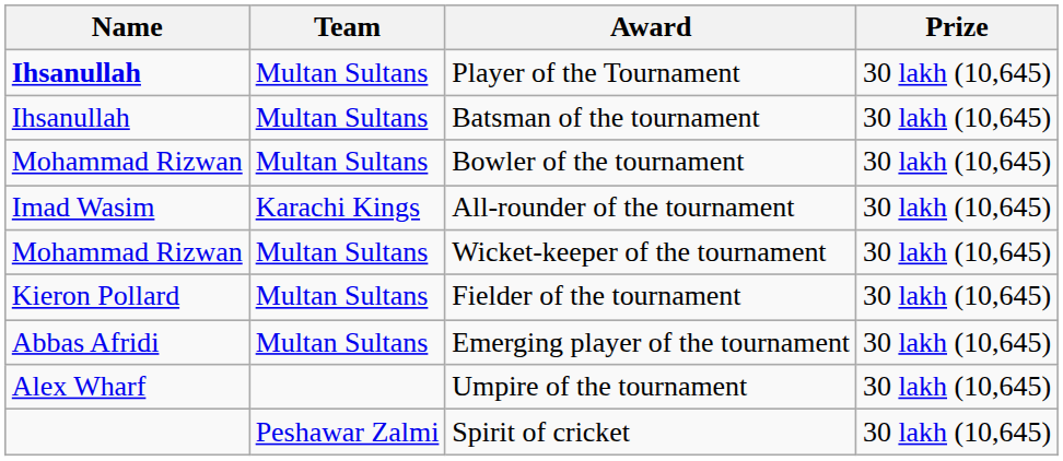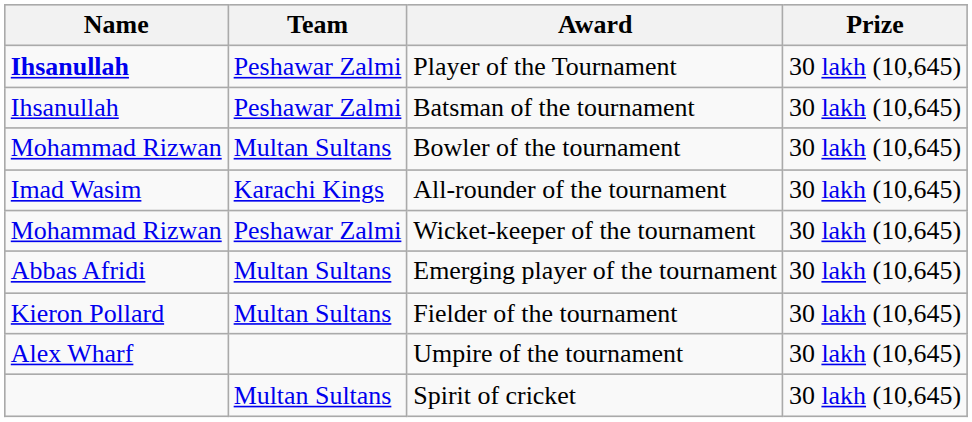 <table class="wikitable">
 <tr>
 <th>Name</th>
 <th>Team</th>
 <th>Award</th>
 <th>Prize</th>
 </tr>
 <tr>
 <td><strong><a href='#'>Ihsanullah</a></strong></td>
-<td><a href='#'>Multan Sultans</a></td>
+<td><a href='#'>Peshawar Zalmi</a></td>
 <td>Player of the Tournament</td>
 <td>30 <a href='#'>lakh</a> (10,645)</td>
 </tr>
 <tr>
 <td><a href='#'>Ihsanullah</a></td>
-<td><a href='#'>Multan Sultans</a></td>
+<td><a href='#'>Peshawar Zalmi</a></td>
 <td>Batsman of the tournament</td>
 <td>30 <a href='#'>lakh</a> (10,645)</td>
 </tr>
 <tr>
 <td><a href='#'>Mohammad Rizwan</a></td>
 <td><a href='#'>Multan Sultans</a></td>
 <td>Bowler of the tournament</td>
 <td>30 <a href='#'>lakh</a> (10,645)</td>
 </tr>
 <tr>
 <td><a href='#'>Imad Wasim</a></td>
 <td><a href='#'>Karachi Kings</a></td>
 <td>All-rounder of the tournament</td>
 <td>30 <a href='#'>lakh</a> (10,645)</td>
 </tr>
 <tr>
 <td><a href='#'>Mohammad Rizwan</a></td>
+<td><a href='#'>Peshawar Zalmi</a></td>
+<td>Wicket-keeper of the tournament</td>
+<td>30 <a href='#'>lakh</a> (10,645)</td>
+</tr>
+<tr>
+<td><a href='#'>Abbas Afridi</a></td>
 <td><a href='#'>Multan Sultans</a></td>
-<td>Wicket-keeper of the tournament</td>
+<td>Emerging player of the tournament</td>
 <td>30 <a href='#'>lakh</a> (10,645)</td>
 </tr>
 <tr>
 <td><a href='#'>Kieron Pollard</a></td>
 <td><a href='#'>Multan Sultans</a></td>
 <td>Fielder of the tournament</td>
-<td>30 <a href='#'>lakh</a> (10,645)</td>
-</tr>
-<tr>
-<td><a href='#'>Abbas Afridi</a></td>
-<td><a href='#'>Multan Sultans</a></td>
-<td>Emerging player of the tournament</td>
 <td>30 <a href='#'>lakh</a> (10,645)</td>
 </tr>
 <tr>
 <td><a href='#'>Alex Wharf</a></td>
 <td></td>
 <td>Umpire of the tournament</td>
 <td>30 <a href='#'>lakh</a> (10,645)</td>
 </tr>
 <tr>
 <td></td>
-<td><a href='#'>Peshawar Zalmi</a></td>
+<td><a href='#'>Multan Sultans</a></td>
 <td>Spirit of cricket</td>
 <td>30 <a href='#'>lakh</a> (10,645)</td>
 </tr>
 </table>
